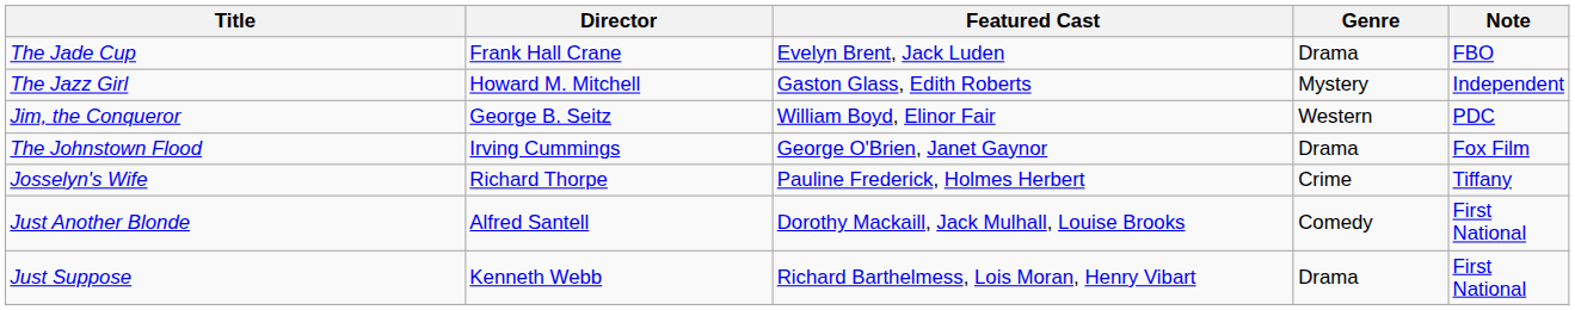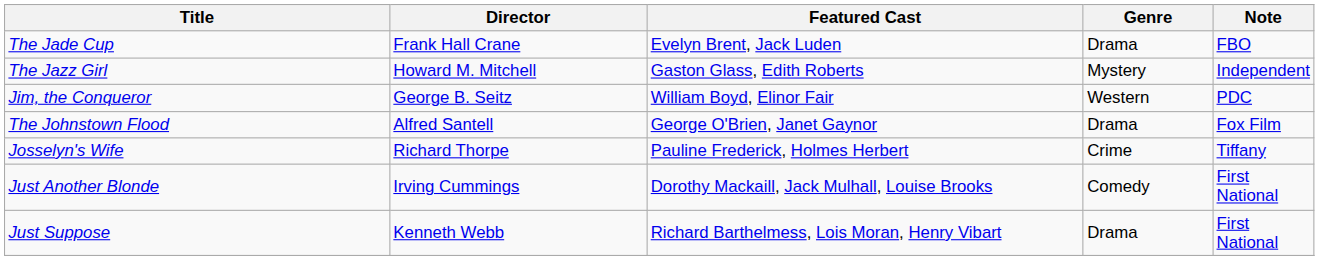 <table class="wikitable">
 <tr>
 <th style="width:30%;">Title</th>
 <th style="width:20%;">Director</th>
 <th style="width:34%;">Featured Cast</th>
 <th style="width:10%;">Genre</th>
 <th style="width:10%;">Note</th>
 </tr>
 <tr>
 <td><em><a href='#'>The Jade Cup</a></em></td>
 <td><a href='#'>Frank Hall Crane</a></td>
 <td><a href='#'>Evelyn Brent</a>, <a href='#'>Jack Luden</a></td>
 <td>Drama</td>
 <td><a href='#'>FBO</a></td>
 </tr>
 <tr>
 <td><em><a href='#'>The Jazz Girl</a></em></td>
 <td><a href='#'>Howard M. Mitchell</a></td>
 <td><a href='#'>Gaston Glass</a>, <a href='#'>Edith Roberts</a></td>
 <td>Mystery</td>
 <td><a href='#'>Independent</a></td>
 </tr>
 <tr>
 <td><em><a href='#'>Jim, the Conqueror</a></em></td>
 <td><a href='#'>George B. Seitz</a></td>
 <td><a href='#'>William Boyd</a>, <a href='#'>Elinor Fair</a></td>
 <td>Western</td>
 <td><a href='#'>PDC</a></td>
 </tr>
 <tr>
 <td><em><a href='#'>The Johnstown Flood</a></em></td>
-<td><a href='#'>Irving Cummings</a></td>
+<td><a href='#'>Alfred Santell</a></td>
 <td><a href='#'>George O'Brien</a>, <a href='#'>Janet Gaynor</a></td>
 <td>Drama</td>
 <td><a href='#'>Fox Film</a></td>
 </tr>
 <tr>
 <td><em><a href='#'>Josselyn's Wife</a></em></td>
 <td><a href='#'>Richard Thorpe</a></td>
 <td><a href='#'>Pauline Frederick</a>, <a href='#'>Holmes Herbert</a></td>
 <td>Crime</td>
 <td><a href='#'>Tiffany</a></td>
 </tr>
 <tr>
 <td><em><a href='#'>Just Another Blonde</a></em></td>
-<td><a href='#'>Alfred Santell</a></td>
+<td><a href='#'>Irving Cummings</a></td>
 <td><a href='#'>Dorothy Mackaill</a>, <a href='#'>Jack Mulhall</a>, <a href='#'>Louise Brooks</a></td>
 <td>Comedy</td>
 <td><a href='#'>First National</a></td>
 </tr>
 <tr>
 <td><em><a href='#'>Just Suppose</a></em></td>
 <td><a href='#'>Kenneth Webb</a></td>
 <td><a href='#'>Richard Barthelmess</a>, <a href='#'>Lois Moran</a>, <a href='#'>Henry Vibart</a></td>
 <td>Drama</td>
 <td><a href='#'>First National</a></td>
 </tr>
 <tr>
 </tr>
 </table>
